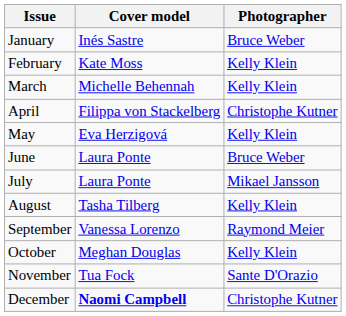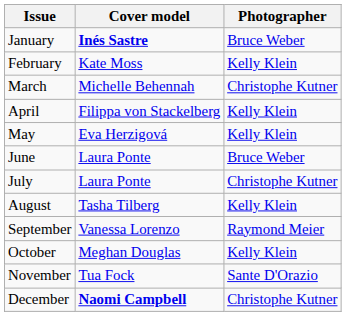 <table class="wikitable">
 <tr>
 <th>Issue</th>
 <th>Cover model</th>
 <th>Photographer</th>
 </tr>
 <tr>
 <td>January</td>
-<td><a href='#'>Inés Sastre</a></td>
+<td><strong><a href='#'>Inés Sastre</a></strong></td>
 <td><a href='#'>Bruce Weber</a></td>
 </tr>
 <tr>
 <td>February</td>
 <td><a href='#'>Kate Moss</a></td>
 <td><a href='#'>Kelly Klein</a></td>
 </tr>
 <tr>
 <td>March</td>
 <td><a href='#'>Michelle Behennah</a></td>
-<td><a href='#'>Kelly Klein</a></td>
+<td><a href='#'>Christophe Kutner</a></td>
 </tr>
 <tr>
 <td>April</td>
 <td><a href='#'>Filippa von Stackelberg</a></td>
-<td><a href='#'>Christophe Kutner</a></td>
+<td><a href='#'>Kelly Klein</a></td>
 </tr>
 <tr>
 <td>May</td>
 <td><a href='#'>Eva Herzigová</a></td>
 <td><a href='#'>Kelly Klein</a></td>
 </tr>
 <tr>
 <td>June</td>
 <td><a href='#'>Laura Ponte</a></td>
 <td><a href='#'>Bruce Weber</a></td>
 </tr>
 <tr>
 <td>July</td>
 <td><a href='#'>Laura Ponte</a></td>
-<td><a href='#'>Mikael Jansson</a></td>
+<td><a href='#'>Christophe Kutner</a></td>
 </tr>
 <tr>
 <td>August</td>
 <td><a href='#'>Tasha Tilberg</a></td>
 <td><a href='#'>Kelly Klein</a></td>
 </tr>
 <tr>
 <td>September</td>
 <td><a href='#'>Vanessa Lorenzo</a></td>
 <td><a href='#'>Raymond Meier</a></td>
 </tr>
 <tr>
 <td>October</td>
 <td><a href='#'>Meghan Douglas</a></td>
 <td><a href='#'>Kelly Klein</a></td>
 </tr>
 <tr>
 <td>November</td>
 <td><a href='#'>Tua Fock</a></td>
 <td><a href='#'>Sante D'Orazio</a></td>
 </tr>
 <tr>
 <td>December</td>
 <td><strong><a href='#'>Naomi Campbell</a></strong></td>
 <td><a href='#'>Christophe Kutner</a></td>
 </tr>
 </table>
